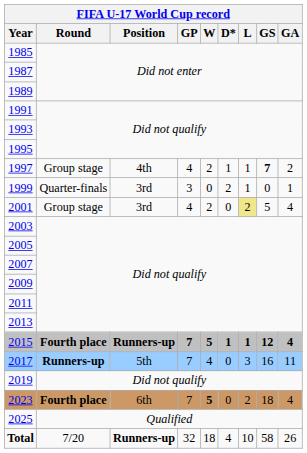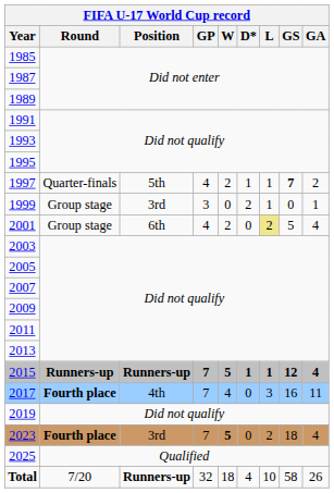 <table class="wikitable" style="text-align: center;">
 <tr>
 <th colspan=9><a href='#'>FIFA U-17 World Cup record</a></th>
 </tr>
 <tr>
 <th>Year</th>
 <th>Round</th>
 <th>Position</th>
 <th>GP</th>
 <th>W</th>
 <th>D*</th>
 <th>L</th>
 <th>GS</th>
 <th>GA</th>
 </tr>
 <tr>
 <td> <a href='#'>1985</a></td>
 <td colspan=8 rowspan=3><em>Did not enter</em></td>
 </tr>
 <tr>
 <td> <a href='#'>1987</a></td>
 </tr>
 <tr>
 <td> <a href='#'>1989</a></td>
 </tr>
 <tr>
 <td> <a href='#'>1991</a></td>
 <td colspan=8 rowspan=3><em>Did not qualify</em></td>
 </tr>
 <tr>
 <td> <a href='#'>1993</a></td>
 </tr>
 <tr>
 <td> <a href='#'>1995</a></td>
 </tr>
 <tr>
 <td> <a href='#'>1997</a></td>
-<td>Group stage</td>
-<td>4th</td>
+<td>Quarter-finals</td>
+<td>5th</td>
 <td>4</td>
 <td>2</td>
 <td>1</td>
 <td>1</td>
 <td><strong>7</strong></td>
 <td>2</td>
 </tr>
 <tr>
 <td> <a href='#'>1999</a></td>
-<td>Quarter-finals</td>
+<td>Group stage</td>
 <td>3rd</td>
 <td>3</td>
 <td>0</td>
 <td>2</td>
 <td>1</td>
 <td>0</td>
 <td>1</td>
 </tr>
 <tr>
 <td> <a href='#'>2001</a></td>
 <td>Group stage</td>
-<td>3rd</td>
+<td>6th</td>
 <td>4</td>
 <td>2</td>
 <td>0</td>
 <td style="background: khaki;">2</td>
 <td>5</td>
 <td>4</td>
 </tr>
 <tr>
 <td> <a href='#'>2003</a></td>
 <td colspan=8 rowspan=6><em>Did not qualify</em></td>
 </tr>
 <tr>
 <td> <a href='#'>2005</a></td>
 </tr>
 <tr>
 <td> <a href='#'>2007</a></td>
 </tr>
 <tr>
 <td> <a href='#'>2009</a></td>
 </tr>
 <tr>
 <td> <a href='#'>2011</a></td>
 </tr>
 <tr>
 <td> <a href='#'>2013</a></td>
 </tr>
 <tr style="background:silver;">
 <td> <a href='#'>2015</a></td>
-<td><strong>Fourth place</strong></td>
+<td><strong>Runners-up</strong></td>
 <td><strong>Runners-up</strong></td>
 <td><strong>7</strong></td>
 <td><strong>5</strong></td>
 <td><strong>1</strong></td>
 <td><strong>1</strong></td>
 <td><strong>12</strong></td>
 <td><strong>4</strong></td>
 </tr>
 <tr style="background:#9acdff">
 <td> <a href='#'>2017</a></td>
-<td><strong>Runners-up</strong></td>
-<td>5th</td>
+<td><strong>Fourth place</strong></td>
+<td>4th</td>
 <td>7</td>
 <td>4</td>
 <td>0</td>
 <td>3</td>
 <td>16</td>
 <td>11</td>
 </tr>
 <tr>
 <td> <a href='#'>2019</a></td>
 <td colspan=8><em>Did not qualify</em></td>
 </tr>
 <tr style="background:#cc9966">
 <td> <a href='#'>2023</a></td>
 <td><strong>Fourth place</strong></td>
-<td>6th</td>
+<td>3rd</td>
 <td>7</td>
 <td><strong>5</strong></td>
 <td>0</td>
 <td>2</td>
 <td>18</td>
 <td>4</td>
 </tr>
 <tr>
 <td> <a href='#'>2025</a></td>
 <td colspan=8><em>Qualified</em></td>
 </tr>
 <tr>
 <td><strong>Total</strong></td>
 <td>7/20</td>
 <td><strong>Runners-up</strong></td>
 <td>32</td>
 <td>18</td>
 <td>4</td>
 <td>10</td>
 <td>58</td>
 <td>26</td>
 </tr>
 </table>
